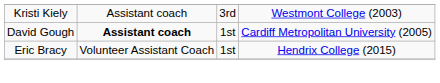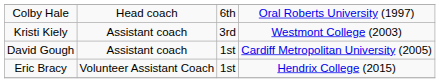 <table class="wikitable" style="text-align:center;">
 <tr>
+</tr>
+<tr>
+<td>Colby Hale</td>
+<td>Head coach</td>
+<td>6th</td>
+<td><a href='#'>Oral Roberts University</a> (1997)</td>
 </tr>
 <tr>
 <td>Kristi Kiely</td>
 <td>Assistant coach</td>
 <td>3rd</td>
 <td><a href='#'>Westmont College</a> (2003)</td>
 </tr>
 <tr>
 <td>David Gough</td>
-<td><strong>Assistant coach</strong></td>
+<td>Assistant coach</td>
 <td>1st</td>
 <td><a href='#'>Cardiff Metropolitan University</a> (2005)</td>
 </tr>
 <tr>
 <td>Eric Bracy</td>
 <td>Volunteer Assistant Coach</td>
 <td>1st</td>
 <td><a href='#'>Hendrix College</a> (2015)</td>
 </tr>
 <tr>
 </tr>
 </table>
